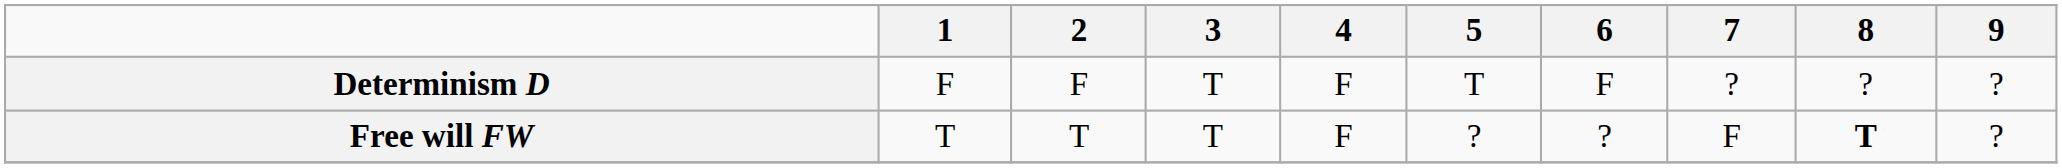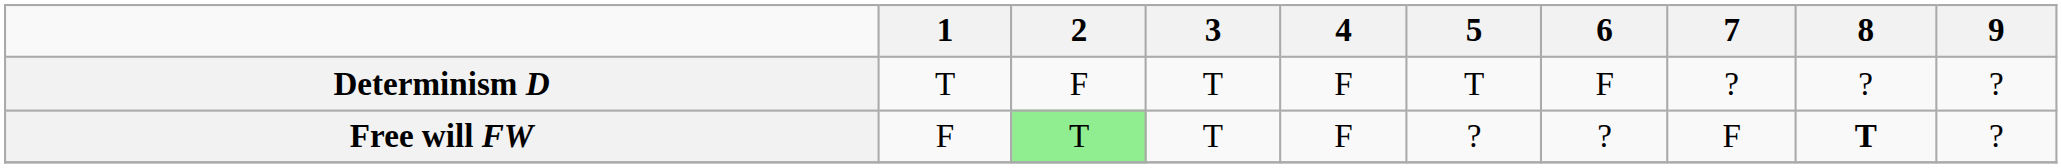 <table class="wikitable" style="text-align:center; width:50%;">
 <tr>
 <td></td>
 <th scope="col">1</th>
 <th scope="col">2</th>
 <th scope="col">3</th>
 <th scope="col">4</th>
 <th scope="col">5</th>
 <th scope="col">6</th>
 <th scope="col">7</th>
 <th scope="col">8</th>
 <th scope="col">9</th>
 </tr>
 <tr>
 <th scope="row">Determinism <em>D</em></th>
-<td>F</td>
+<td>T</td>
 <td>F</td>
 <td>T</td>
 <td>F</td>
 <td>T</td>
 <td>F</td>
 <td>?</td>
 <td>?</td>
 <td>?</td>
 </tr>
 <tr>
 <th scope="row">Free will <em>FW</em></th>
-<td>T</td>
-<td>T</td>
+<td>F</td>
+<td style="background: lightgreen;">T</td>
 <td>T</td>
 <td>F</td>
 <td>?</td>
 <td>?</td>
 <td>F</td>
 <td><strong>T</strong></td>
 <td>?</td>
 </tr>
 <tr>
 </tr>
 </table>
